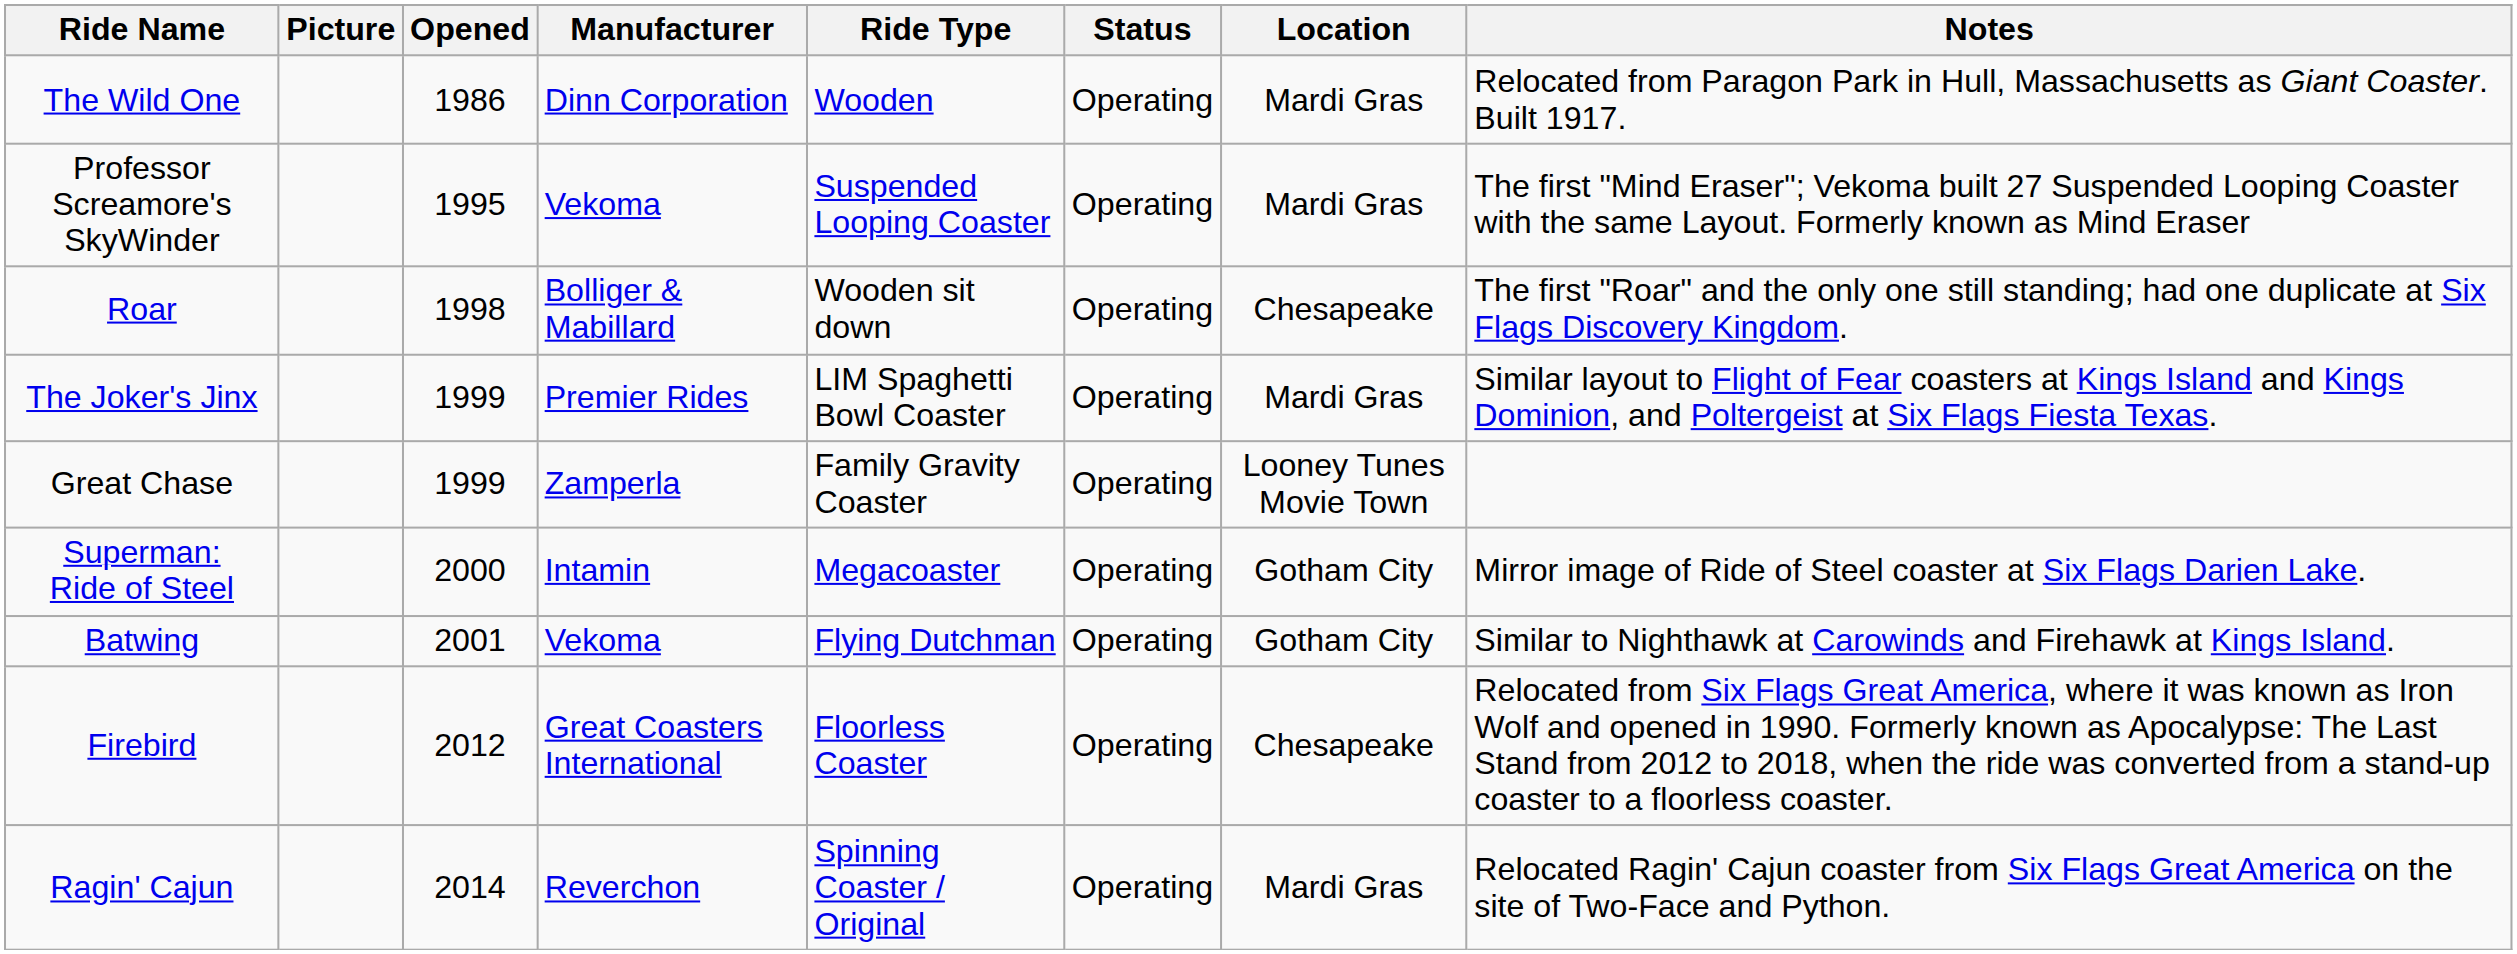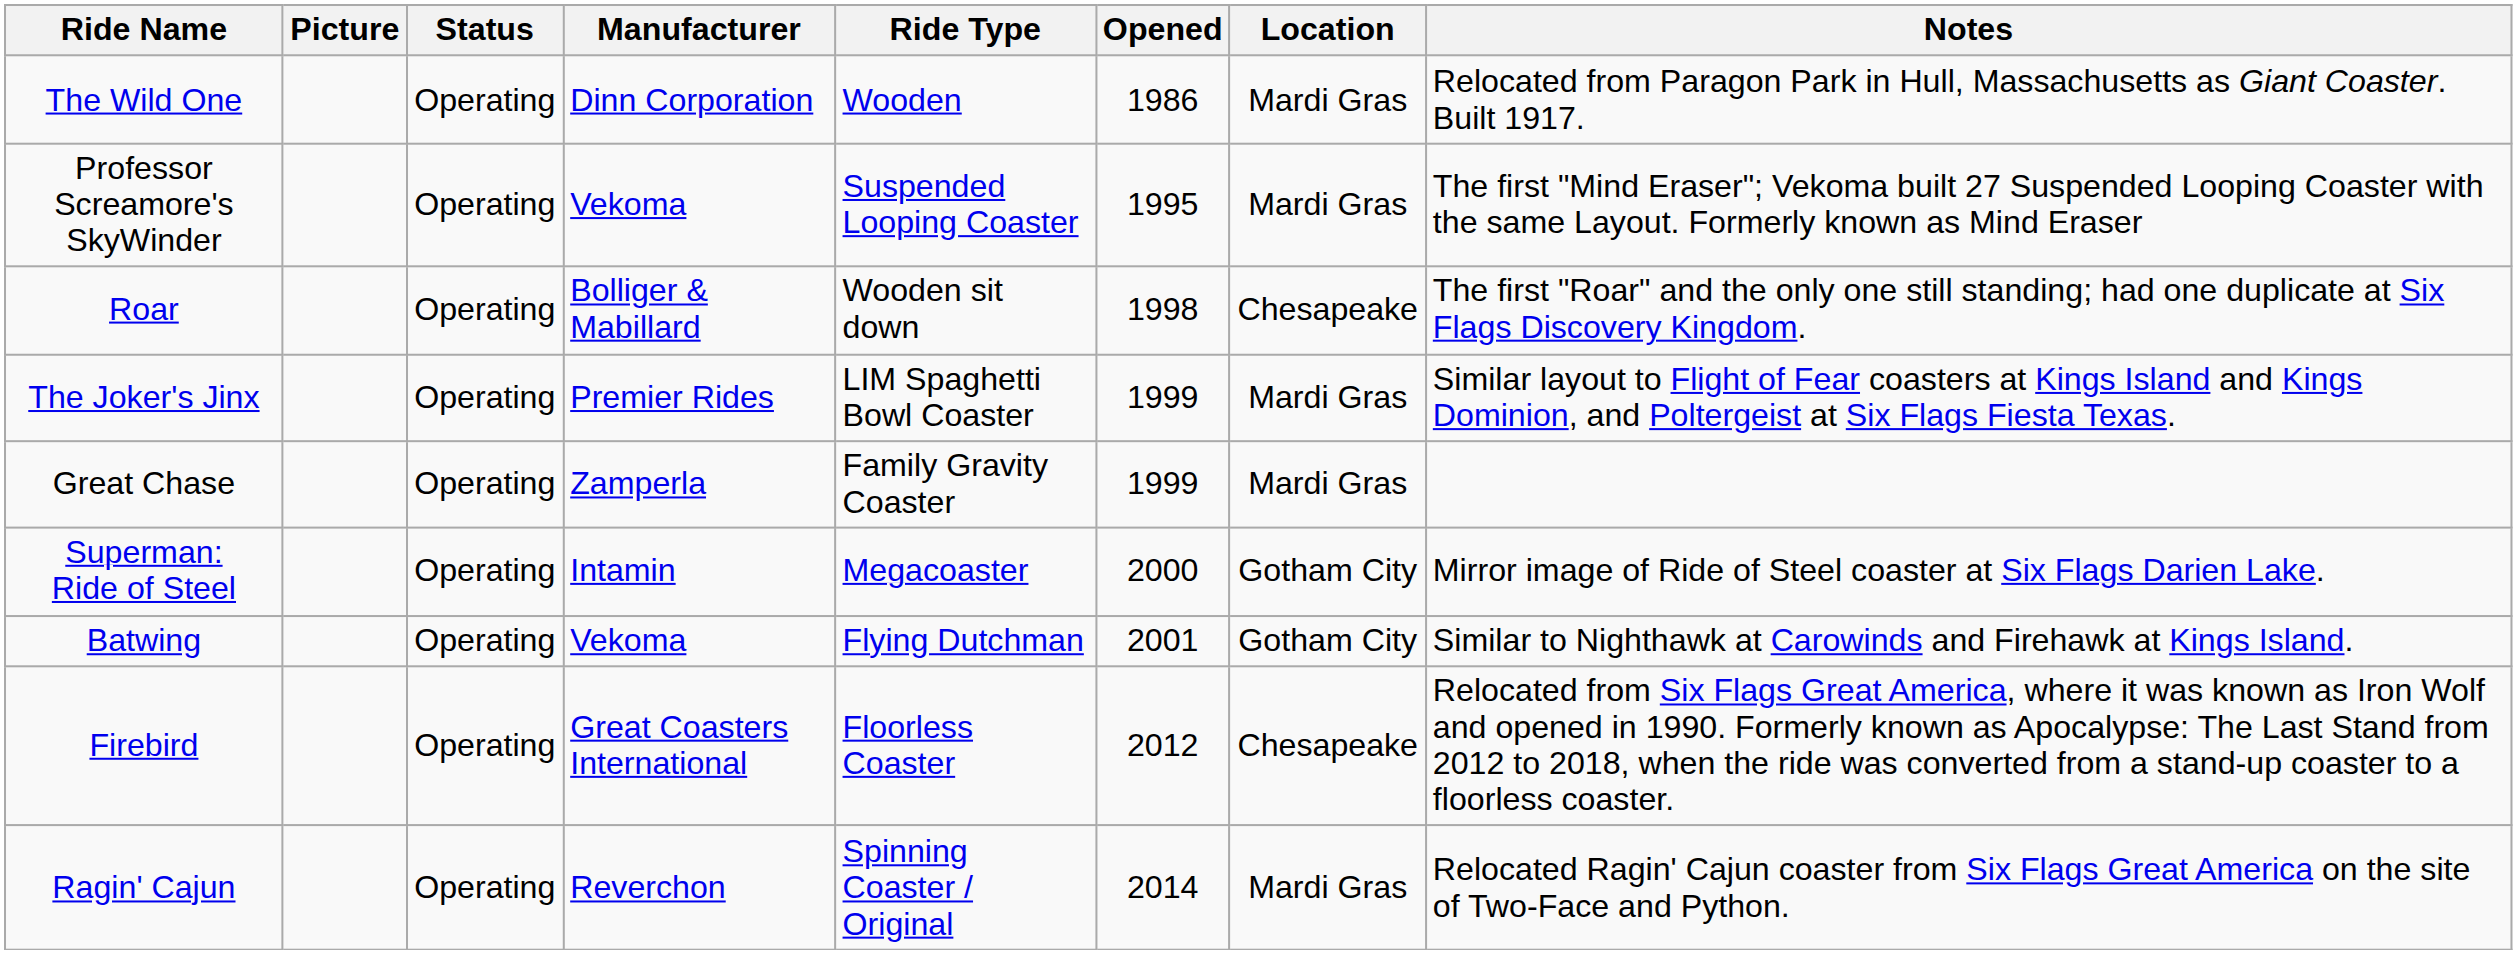 <table class="wikitable sortable">
 <tr>
 <th>Ride Name</th>
 <th>Picture</th>
-<th>Opened</th>
+<th>Status</th>
 <th>Manufacturer</th>
 <th>Ride Type</th>
-<th>Status</th>
+<th>Opened</th>
 <th>Location</th>
 <th class="unsortable">Notes</th>
 </tr>
 <tr>
 <td align=center><a href='#'>The Wild One</a></td>
 <td> </td>
-<td align=center>1986</td>
+<td align=center>Operating</td>
 <td><a href='#'>Dinn Corporation</a></td>
 <td><a href='#'>Wooden</a></td>
-<td align=center>Operating</td>
+<td align=center>1986</td>
 <td align=center>Mardi Gras<br></td>
 <td>Relocated from Paragon Park in Hull, Massachusetts as <em>Giant Coaster</em>. Built 1917.</td>
 </tr>
 <tr>
 <td align=center>Professor Screamore's SkyWinder</td>
 <td> </td>
-<td align=center>1995</td>
+<td align=center>Operating</td>
 <td><a href='#'>Vekoma</a></td>
 <td><a href='#'>Suspended Looping Coaster</a></td>
-<td align=center>Operating</td>
+<td align=center>1995</td>
 <td align=center>Mardi Gras</td>
 <td>The first "Mind Eraser"; Vekoma built 27 Suspended Looping Coaster with the same Layout. Formerly known as Mind Eraser</td>
 </tr>
 <tr>
 <td align=center><a href='#'>Roar</a></td>
 <td> </td>
-<td align=center>1998</td>
+<td align=center>Operating</td>
 <td><a href='#'>Bolliger & Mabillard</a></td>
 <td>Wooden sit down</td>
-<td align=center>Operating</td>
+<td align=center>1998</td>
 <td align=center>Chesapeake</td>
 <td>The first "Roar" and the only one still standing; had one duplicate at <a href='#'>Six Flags Discovery Kingdom</a>.</td>
 </tr>
 <tr>
 <td align=center><a href='#'>The Joker's Jinx</a></td>
 <td></td>
-<td align=center>1999</td>
+<td align=center>Operating</td>
 <td><a href='#'>Premier Rides</a></td>
 <td>LIM Spaghetti Bowl Coaster</td>
-<td align=center>Operating</td>
+<td align=center>1999</td>
 <td align=center>Mardi Gras</td>
 <td>Similar layout to <a href='#'>Flight of Fear</a> coasters at <a href='#'>Kings Island</a> and <a href='#'>Kings Dominion</a>, and <a href='#'>Poltergeist</a> at <a href='#'>Six Flags Fiesta Texas</a>.</td>
 </tr>
 <tr>
 <td align=center>Great Chase</td>
 <td> </td>
-<td align=center>1999</td>
+<td align=center>Operating</td>
 <td><a href='#'>Zamperla</a></td>
 <td>Family Gravity Coaster</td>
-<td align=center>Operating</td>
-<td align=center>Looney Tunes Movie Town</td>
+<td align=center>1999</td>
+<td align=center>Mardi Gras<br></td>
 <td></td>
 </tr>
 <tr>
 <td align=center><a href='#'>Superman:<br>Ride of Steel</a></td>
 <td> </td>
-<td align=center>2000</td>
+<td align=center>Operating</td>
 <td><a href='#'>Intamin</a></td>
 <td><a href='#'>Megacoaster</a></td>
-<td align=center>Operating</td>
+<td align=center>2000</td>
 <td align=center>Gotham City</td>
 <td>Mirror image of Ride of Steel coaster at <a href='#'>Six Flags Darien Lake</a>.</td>
 </tr>
 <tr>
 <td align=center><a href='#'>Batwing</a></td>
 <td> </td>
-<td align=center>2001</td>
+<td align=center>Operating</td>
 <td><a href='#'>Vekoma</a></td>
 <td><a href='#'>Flying Dutchman</a></td>
-<td align=center>Operating</td>
+<td align=center>2001</td>
 <td align=center>Gotham City</td>
 <td>Similar to Nighthawk at <a href='#'>Carowinds</a> and Firehawk at <a href='#'>Kings Island</a>.</td>
 </tr>
 <tr>
 <td align=center><a href='#'>Firebird</a></td>
 <td></td>
-<td align=center>2012</td>
+<td align=center>Operating</td>
 <td><a href='#'>Great Coasters International</a></td>
 <td><a href='#'>Floorless Coaster</a></td>
-<td align=center>Operating</td>
+<td align=center>2012</td>
 <td align=center>Chesapeake</td>
 <td>Relocated from <a href='#'>Six Flags Great America</a>, where it was known as Iron Wolf and opened in 1990. Formerly known as Apocalypse: The Last Stand from 2012 to 2018, when the ride was converted from a stand-up coaster to a floorless coaster.</td>
 </tr>
 <tr>
 <td align=center><a href='#'>Ragin' Cajun</a></td>
 <td> </td>
-<td align=center>2014</td>
+<td align=center>Operating</td>
 <td><a href='#'>Reverchon</a></td>
 <td><a href='#'> Spinning Coaster / Original</a></td>
-<td align=center>Operating</td>
+<td align=center>2014</td>
 <td align=center>Mardi Gras</td>
 <td>Relocated Ragin' Cajun coaster from <a href='#'>Six Flags Great America</a> on the site of Two-Face and Python.</td>
 </tr>
 </table>
